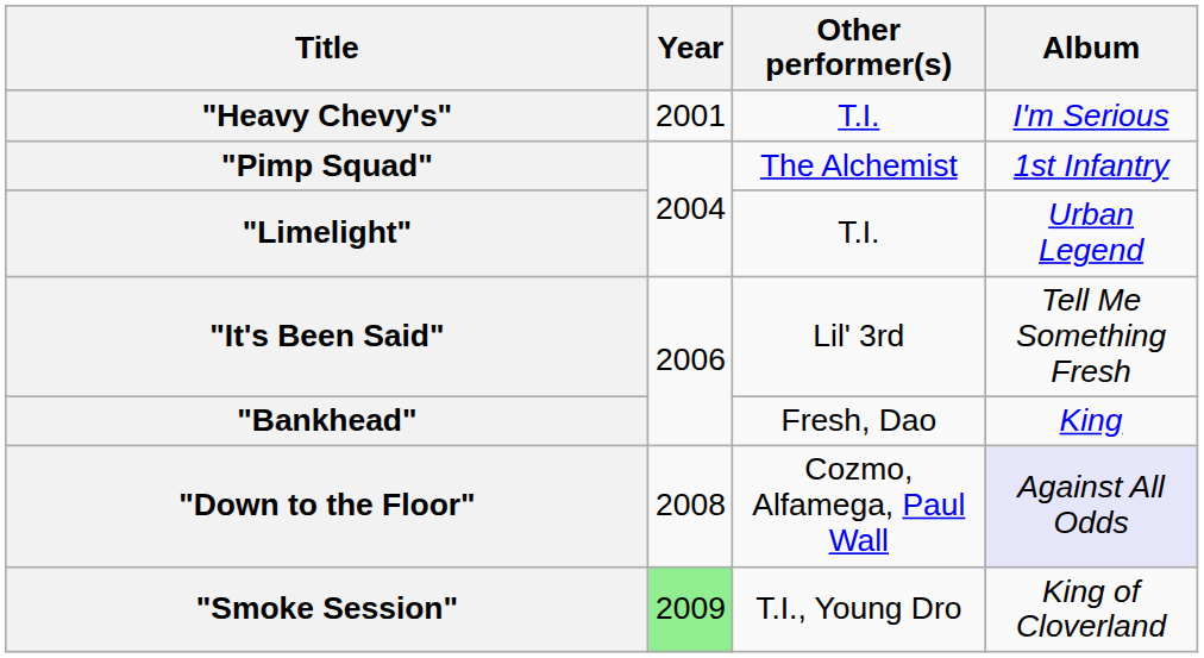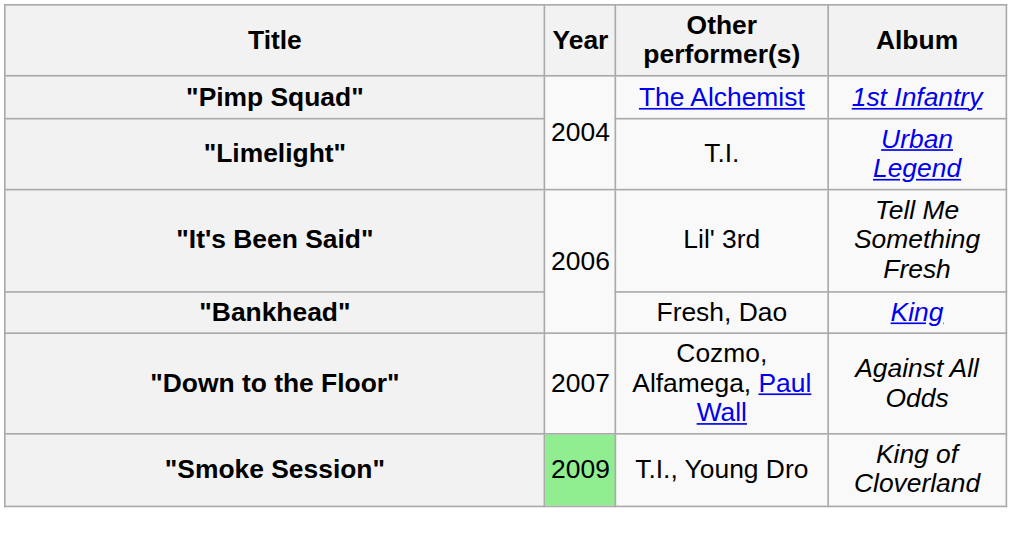 <table class="wikitable plainrowheaders" style="text-align:center;">
 <tr>
 <th scope="col" style="width:20em;">Title</th>
 <th scope="col">Year</th>
 <th scope="col">Other performer(s)</th>
 <th scope="col">Album</th>
-</tr>
-<tr>
-<th scope="row">"Heavy Chevy's"</th>
-<td>2001</td>
-<td><a href='#'>T.I.</a></td>
-<td><em><a href='#'>I'm Serious</a></em></td>
 </tr>
 <tr>
 <th scope="row">"Pimp Squad"</th>
 <td rowspan="2">2004</td>
 <td><a href='#'>The Alchemist</a></td>
 <td><em><a href='#'>1st Infantry</a></em></td>
 </tr>
 <tr>
 <th scope="row">"Limelight"</th>
 <td>T.I.</td>
 <td><em><a href='#'>Urban Legend</a></em></td>
 </tr>
 <tr>
 <th scope="row">"It's Been Said"</th>
 <td rowspan="2">2006</td>
 <td>Lil' 3rd</td>
 <td><em>Tell Me Something Fresh</em></td>
 </tr>
 <tr>
 <th scope="row">"Bankhead"</th>
 <td>Fresh, Dao</td>
 <td><em><a href='#'>King</a></em></td>
 </tr>
 <tr>
 <th scope="row">"Down to the Floor"</th>
-<td>2008</td>
+<td>2007</td>
 <td>Cozmo, Alfamega, <a href='#'>Paul Wall</a></td>
-<td style="background: lavender;"><em>Against All Odds </em></td>
+<td><em>Against All Odds </em></td>
 </tr>
 <tr>
 <th scope="row">"Smoke Session"</th>
 <td style="background: lightgreen;">2009</td>
 <td>T.I., Young Dro</td>
 <td><em>King of Cloverland</em></td>
 </tr>
 </table>
